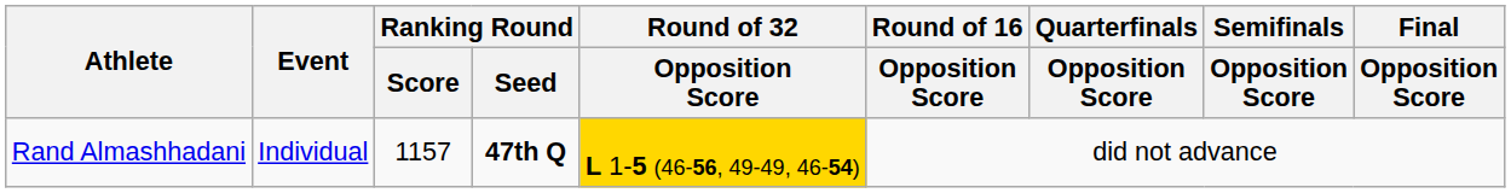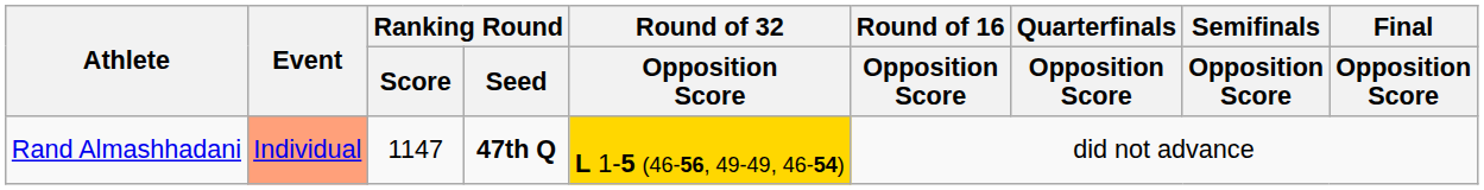 <table class=wikitable style="font-size:90%">
 <tr>
 <th rowspan=2>Athlete</th>
 <th rowspan=2>Event</th>
 <th colspan=2>Ranking Round</th>
 <th>Round of 32</th>
 <th>Round of 16</th>
 <th>Quarterfinals</th>
 <th>Semifinals</th>
 <th>Final</th>
 </tr>
 <tr>
 <th>Score</th>
 <th>Seed</th>
 <th>Opposition<br>Score</th>
 <th>Opposition<br>Score</th>
 <th>Opposition<br>Score</th>
 <th>Opposition<br>Score</th>
 <th>Opposition<br>Score</th>
 </tr>
 <tr>
 <td><a href='#'>Rand Almashhadani</a></td>
-<td><a href='#'>Individual</a></td>
-<td align=center>1157</td>
+<td style="background: lightsalmon;"><a href='#'>Individual</a></td>
+<td align=center>1147</td>
 <td align=center><strong>47th Q</strong></td>
 <td align=center style="background: gold;"><br> <strong>L</strong> 1-<strong>5</strong> <small>(46-<strong>56</strong>, 49-49, 46-<strong>54</strong>)</small></td>
 <td align=center colspan="7">did not advance</td>
 </tr>
 </table>
